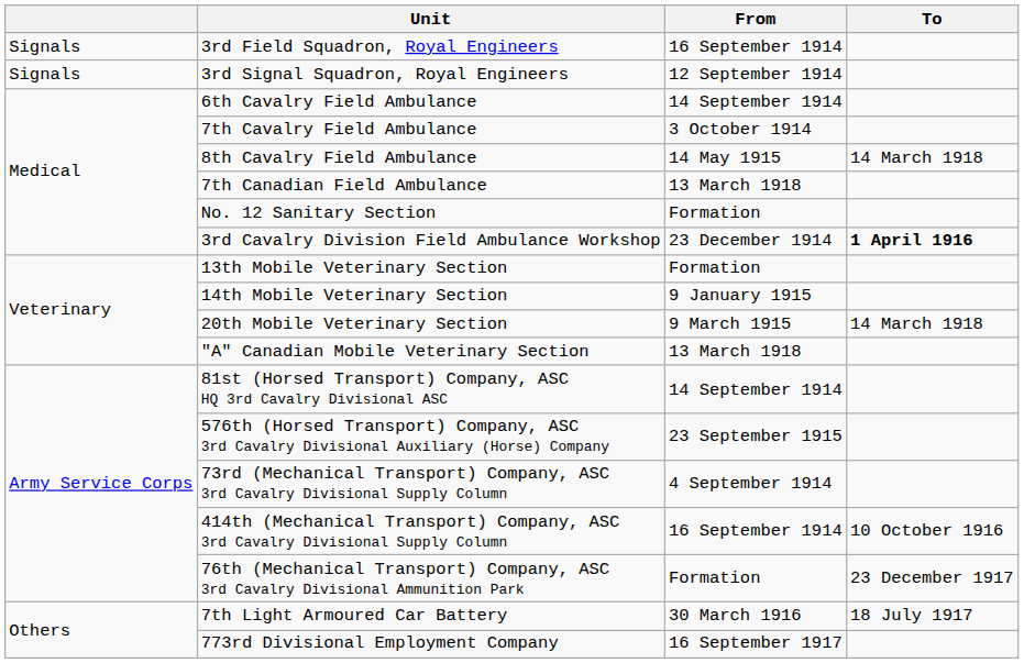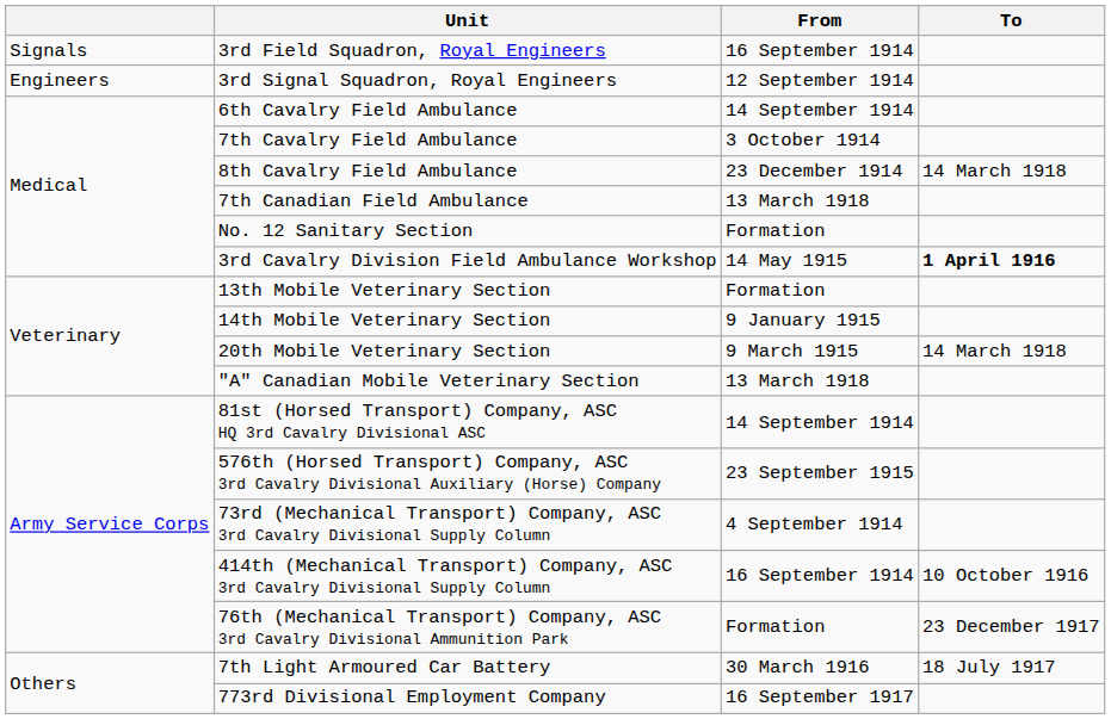 <table class="wikitable">
 <tr>
 <th> </th>
 <th>Unit</th>
 <th>From</th>
 <th>To</th>
 </tr>
 <tr>
 <td>Signals</td>
 <td>3rd Field Squadron, <a href='#'>Royal Engineers</a></td>
 <td>16 September 1914</td>
 <td></td>
 </tr>
 <tr>
-<td>Signals</td>
+<td>Engineers</td>
 <td>3rd Signal Squadron, Royal Engineers</td>
 <td>12 September 1914</td>
 <td></td>
 </tr>
 <tr>
 <td rowspan=6>Medical</td>
 <td>6th Cavalry Field Ambulance</td>
 <td>14 September 1914</td>
 <td></td>
 </tr>
 <tr>
 <td>7th Cavalry Field Ambulance</td>
 <td>3 October 1914</td>
 <td></td>
 </tr>
 <tr>
 <td>8th Cavalry Field Ambulance</td>
-<td>14 May 1915</td>
+<td>23 December 1914</td>
 <td>14 March 1918</td>
 </tr>
 <tr>
 <td>7th Canadian Field Ambulance</td>
 <td>13 March 1918</td>
 <td></td>
 </tr>
 <tr>
 <td>No. 12 Sanitary Section</td>
 <td>Formation</td>
 <td></td>
 </tr>
 <tr>
 <td>3rd Cavalry Division Field Ambulance Workshop</td>
-<td>23 December 1914</td>
+<td>14 May 1915</td>
 <td><strong>1 April 1916</strong></td>
 </tr>
 <tr>
 <td rowspan=4>Veterinary</td>
 <td>13th Mobile Veterinary Section</td>
 <td>Formation</td>
 <td></td>
 </tr>
 <tr>
 <td>14th Mobile Veterinary Section</td>
 <td>9 January 1915</td>
 <td></td>
 </tr>
 <tr>
 <td>20th Mobile Veterinary Section</td>
 <td>9 March 1915</td>
 <td>14 March 1918</td>
 </tr>
 <tr>
 <td>"A" Canadian Mobile Veterinary Section</td>
 <td>13 March 1918</td>
 <td></td>
 </tr>
 <tr>
 <td rowspan=5><a href='#'>Army Service Corps</a></td>
 <td>81st (Horsed Transport) Company, ASC<br><small>HQ 3rd Cavalry Divisional ASC</small></td>
 <td>14 September 1914</td>
 <td></td>
 </tr>
 <tr>
 <td>576th (Horsed Transport) Company, ASC<br><small>3rd Cavalry Divisional Auxiliary (Horse) Company</small></td>
 <td>23 September 1915</td>
 <td></td>
 </tr>
 <tr>
 <td>73rd (Mechanical Transport) Company, ASC<br><small>3rd Cavalry Divisional Supply Column</small></td>
 <td>4 September 1914</td>
 <td></td>
 </tr>
 <tr>
 <td>414th (Mechanical Transport) Company, ASC<br><small>3rd Cavalry Divisional Supply Column</small></td>
 <td>16 September 1914</td>
 <td>10 October 1916</td>
 </tr>
 <tr>
 <td>76th (Mechanical Transport) Company, ASC<br><small>3rd Cavalry Divisional Ammunition Park</small></td>
 <td>Formation</td>
 <td>23 December 1917</td>
 </tr>
 <tr>
 <td rowspan=2>Others</td>
 <td>7th Light Armoured Car Battery</td>
 <td>30 March 1916</td>
 <td>18 July 1917</td>
 </tr>
 <tr>
 <td>773rd Divisional Employment Company</td>
 <td>16 September 1917</td>
 <td></td>
 </tr>
 </table>
